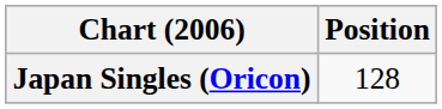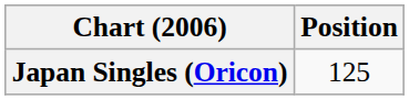 <table class="wikitable plainrowheaders" style="text-align:center">
 <tr>
 <th scope="col">Chart (2006)</th>
 <th scope="col">Position</th>
 </tr>
 <tr>
 <th scope="row">Japan Singles (<a href='#'>Oricon</a>)</th>
-<td style="text-align:center;">128</td>
+<td style="text-align:center;">125</td>
 </tr>
 </table>
